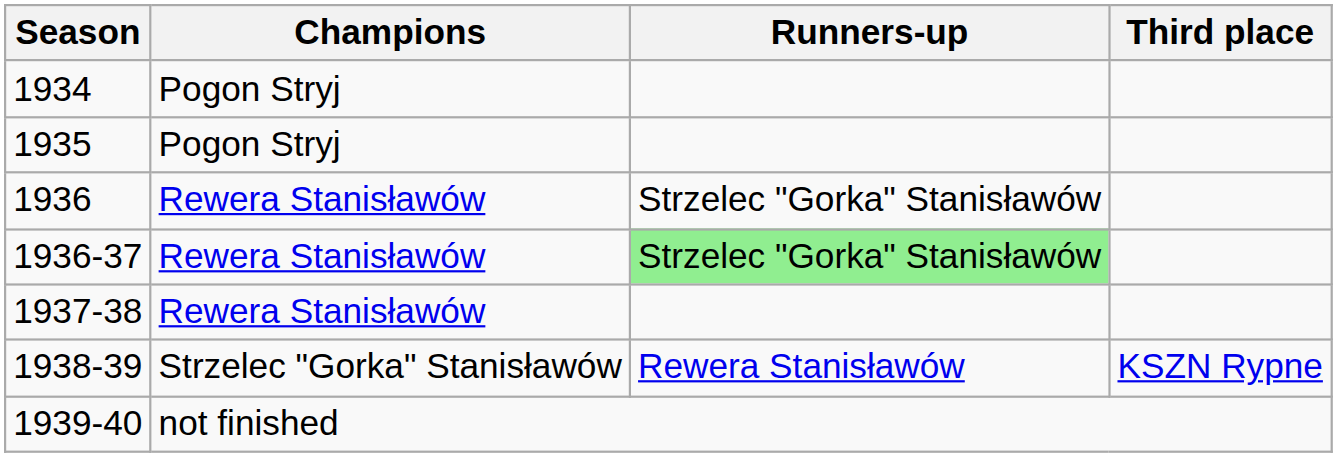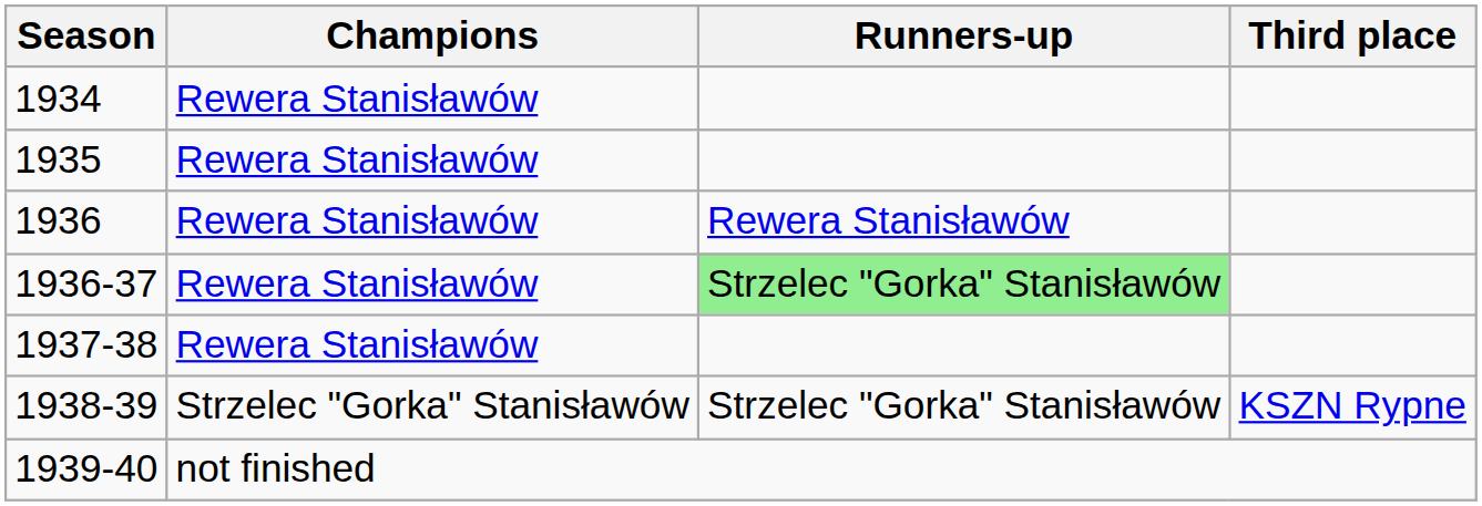 <table class="wikitable">
 <tr>
 <th>Season</th>
 <th>Champions</th>
 <th>Runners-up</th>
 <th>Third place</th>
 </tr>
 <tr>
 <td>1934</td>
-<td>Pogon Stryj</td>
+<td><a href='#'>Rewera Stanisławów</a></td>
 <td></td>
 <td></td>
 </tr>
 <tr>
 <td>1935</td>
-<td>Pogon Stryj</td>
+<td><a href='#'>Rewera Stanisławów</a></td>
 <td></td>
 <td></td>
 </tr>
 <tr>
 <td>1936</td>
 <td><a href='#'>Rewera Stanisławów</a></td>
-<td>Strzelec "Gorka" Stanisławów</td>
+<td><a href='#'>Rewera Stanisławów</a></td>
 <td></td>
 </tr>
 <tr>
 <td>1936-37</td>
 <td><a href='#'>Rewera Stanisławów</a></td>
 <td style="background: lightgreen;">Strzelec "Gorka" Stanisławów</td>
 <td></td>
 </tr>
 <tr>
 <td>1937-38</td>
 <td><a href='#'>Rewera Stanisławów</a></td>
 <td></td>
 <td></td>
 </tr>
 <tr>
 <td>1938-39</td>
 <td>Strzelec "Gorka" Stanisławów</td>
-<td><a href='#'>Rewera Stanisławów</a></td>
+<td>Strzelec "Gorka" Stanisławów</td>
 <td><a href='#'>KSZN Rypne</a></td>
 </tr>
 <tr>
 <td>1939-40</td>
 <td colspan=3>not finished</td>
 </tr>
 </table>
